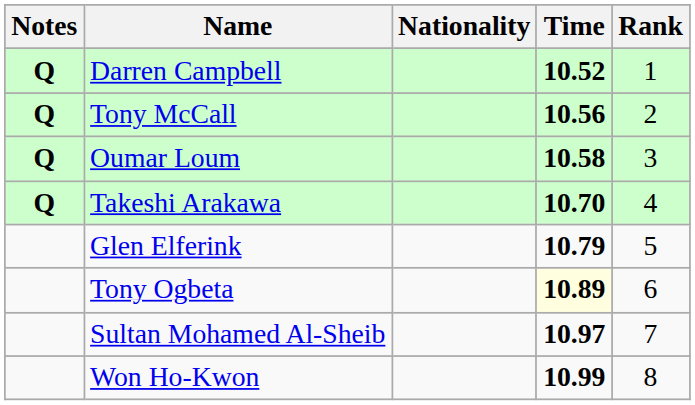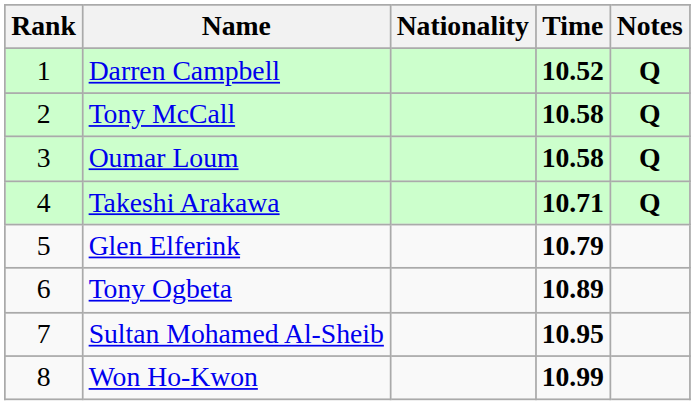 <table class="wikitable sortable" style="text-align:center">
 <tr>
-<th>Notes</th>
+<th>Rank</th>
 <th>Name</th>
 <th>Nationality</th>
 <th>Time</th>
-<th>Rank</th>
+<th>Notes</th>
 </tr>
 <tr bgcolor=ccffcc>
-<td><strong>Q</strong></td>
+<td>1</td>
 <td align=left><a href='#'>Darren Campbell</a></td>
 <td align=left></td>
 <td><strong>10.52</strong></td>
-<td>1</td>
+<td><strong>Q</strong></td>
 </tr>
 <tr bgcolor=ccffcc>
-<td><strong>Q</strong></td>
+<td>2</td>
 <td align=left><a href='#'>Tony McCall</a></td>
 <td align=left></td>
-<td><strong>10.56</strong></td>
-<td>2</td>
+<td><strong>10.58</strong></td>
+<td><strong>Q</strong></td>
 </tr>
 <tr bgcolor=ccffcc>
-<td><strong>Q</strong></td>
+<td>3</td>
 <td align=left><a href='#'>Oumar Loum</a></td>
 <td align=left></td>
 <td><strong>10.58</strong></td>
-<td>3</td>
+<td><strong>Q</strong></td>
 </tr>
 <tr bgcolor=ccffcc>
-<td><strong>Q</strong></td>
+<td>4</td>
 <td align=left><a href='#'>Takeshi Arakawa</a></td>
 <td align=left></td>
-<td><strong>10.70</strong></td>
-<td>4</td>
+<td><strong>10.71</strong></td>
+<td><strong>Q</strong></td>
 </tr>
 <tr>
-<td></td>
+<td>5</td>
 <td align=left><a href='#'>Glen Elferink</a></td>
 <td align=left></td>
 <td><strong>10.79</strong></td>
-<td>5</td>
+<td></td>
 </tr>
 <tr>
-<td></td>
+<td>6</td>
 <td align=left><a href='#'>Tony Ogbeta</a></td>
 <td align=left></td>
-<td style="background: lightyellow;"><strong>10.89</strong></td>
-<td>6</td>
+<td><strong>10.89</strong></td>
+<td></td>
 </tr>
 <tr>
-<td></td>
+<td>7</td>
 <td align=left><a href='#'>Sultan Mohamed Al-Sheib</a></td>
 <td align=left></td>
-<td><strong>10.97</strong></td>
-<td>7</td>
+<td><strong>10.95</strong></td>
+<td></td>
 </tr>
 <tr>
-<td></td>
+<td>8</td>
 <td align=left><a href='#'>Won Ho-Kwon</a></td>
 <td align=left></td>
 <td><strong>10.99</strong></td>
-<td>8</td>
+<td></td>
 </tr>
 </table>
